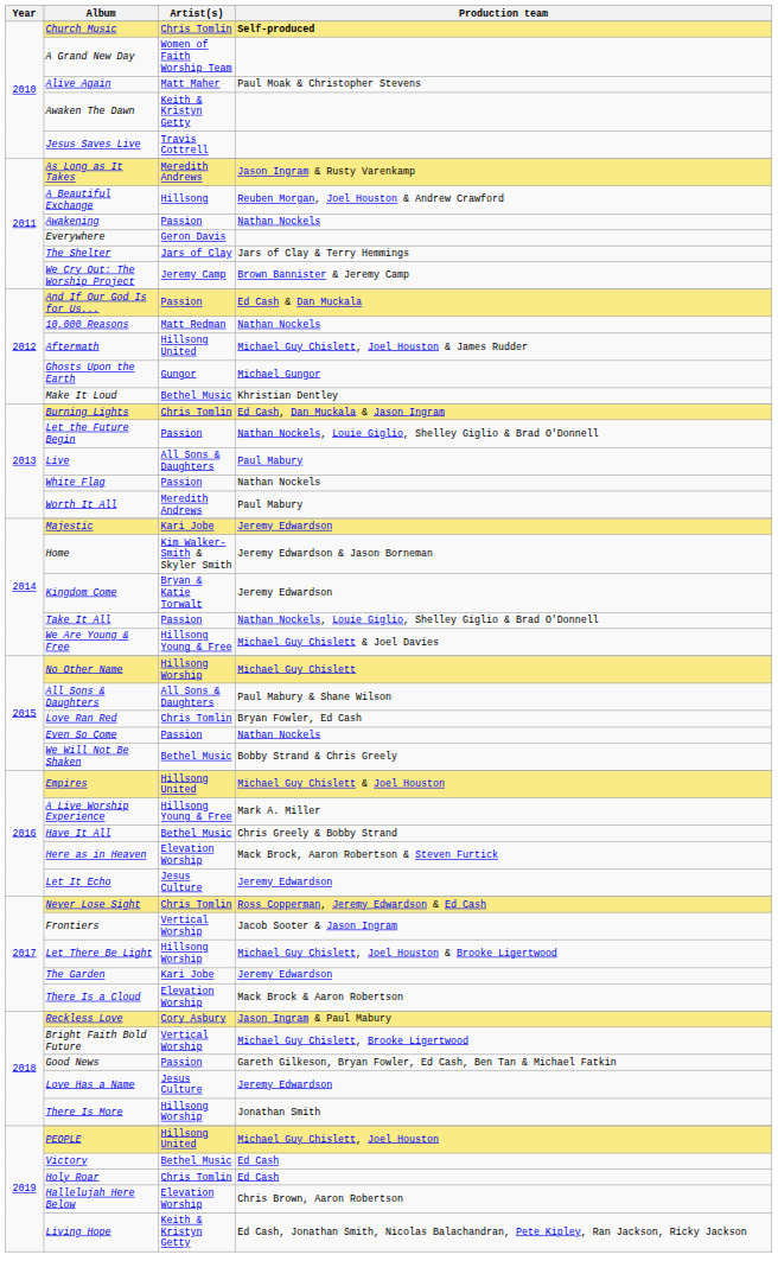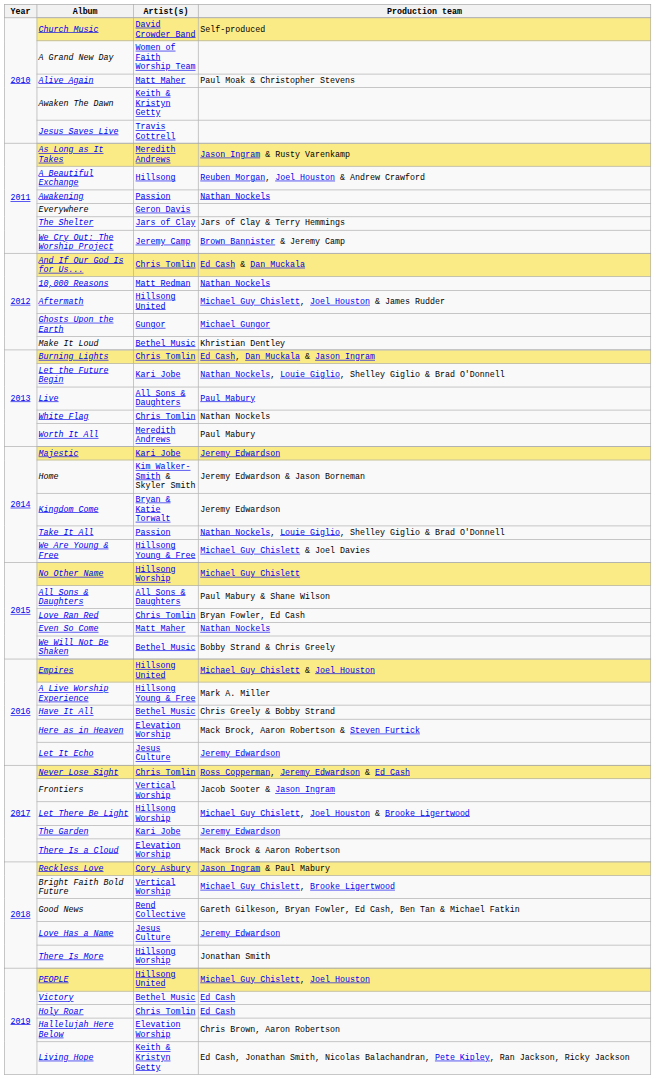 <table class="wikitable" style="width:80%">
 <tr bgcolor="#bebebe">
 <th width="5%">Year</th>
 <th width="15%">Album</th>
 <th width="10%">Artist(s)</th>
 <th width="70%">Production team</th>
 </tr>
 <tr>
 <td rowspan="6" style="text-align:center;"><a href='#'>2010</a></td>
 </tr>
 <tr style="background:#FAEB86;">
 <td><em><a href='#'>Church Music</a></em></td>
-<td><a href='#'>Chris Tomlin</a></td>
-<td><strong>Self-produced</strong></td>
+<td><a href='#'>David Crowder Band</a></td>
+<td>Self-produced</td>
 </tr>
 <tr>
 <td><em>A Grand New Day</em></td>
 <td><a href='#'>Women of Faith Worship Team</a></td>
 <td></td>
 </tr>
 <tr>
 <td><em><a href='#'>Alive Again</a></em></td>
 <td><a href='#'>Matt Maher</a></td>
 <td>Paul Moak & Christopher Stevens</td>
 </tr>
 <tr>
 <td><em>Awaken The Dawn</em></td>
 <td><a href='#'>Keith & Kristyn Getty</a></td>
 <td></td>
 </tr>
 <tr>
 <td><em><a href='#'>Jesus Saves Live</a></em></td>
 <td><a href='#'>Travis Cottrell</a></td>
 <td></td>
 </tr>
 <tr>
 <td rowspan="7" style="text-align:center;"><a href='#'>2011</a></td>
 </tr>
 <tr style="background:#FAEB86;">
 <td><em><a href='#'>As Long as It Takes</a></em></td>
 <td><a href='#'>Meredith Andrews</a></td>
 <td><a href='#'>Jason Ingram</a> & Rusty Varenkamp</td>
 </tr>
 <tr>
 <td><em><a href='#'>A Beautiful Exchange</a></em></td>
 <td><a href='#'>Hillsong</a></td>
 <td><a href='#'>Reuben Morgan</a>, <a href='#'>Joel Houston</a> & Andrew Crawford</td>
 </tr>
 <tr>
 <td><em><a href='#'>Awakening</a></em></td>
 <td><a href='#'>Passion</a></td>
 <td><a href='#'>Nathan Nockels</a></td>
 </tr>
 <tr>
 <td><em>Everywhere</em></td>
 <td><a href='#'>Geron Davis</a></td>
 <td></td>
 </tr>
 <tr>
 <td><em><a href='#'>The Shelter</a></em></td>
 <td><a href='#'>Jars of Clay</a></td>
 <td>Jars of Clay & Terry Hemmings</td>
 </tr>
 <tr>
 <td><em><a href='#'>We Cry Out: The Worship Project</a></em></td>
 <td><a href='#'>Jeremy Camp</a></td>
 <td><a href='#'>Brown Bannister</a> & Jeremy Camp</td>
 </tr>
 <tr>
 <td rowspan="6" style="text-align:center;"><a href='#'>2012</a></td>
 </tr>
 <tr style="background:#FAEB86;">
 <td><em><a href='#'>And If Our God Is for Us...</a></em></td>
-<td><a href='#'>Passion</a></td>
+<td><a href='#'>Chris Tomlin</a></td>
 <td><a href='#'>Ed Cash</a> & <a href='#'>Dan Muckala</a></td>
 </tr>
 <tr>
 <td><em><a href='#'>10,000 Reasons</a></em></td>
 <td><a href='#'>Matt Redman</a></td>
 <td><a href='#'>Nathan Nockels</a></td>
 </tr>
 <tr>
 <td><em><a href='#'>Aftermath</a></em></td>
 <td><a href='#'>Hillsong United</a></td>
 <td><a href='#'>Michael Guy Chislett</a>, <a href='#'>Joel Houston</a> & James Rudder</td>
 </tr>
 <tr>
 <td><em><a href='#'>Ghosts Upon the Earth</a></em></td>
 <td><a href='#'>Gungor</a></td>
 <td><a href='#'>Michael Gungor</a></td>
 </tr>
 <tr>
 <td><em>Make It Loud</em></td>
 <td><a href='#'>Bethel Music</a></td>
 <td>Khristian Dentley</td>
 </tr>
 <tr>
 <td rowspan="6" style="text-align:center;"><a href='#'>2013</a></td>
 </tr>
 <tr style="background:#FAEB86;">
 <td><em><a href='#'>Burning Lights</a></em></td>
 <td><a href='#'>Chris Tomlin</a></td>
 <td><a href='#'>Ed Cash</a>, <a href='#'>Dan Muckala</a> & <a href='#'>Jason Ingram</a></td>
 </tr>
 <tr>
 <td><em><a href='#'>Let the Future Begin</a></em></td>
-<td><a href='#'>Passion</a></td>
+<td><a href='#'>Kari Jobe</a></td>
 <td><a href='#'>Nathan Nockels</a>, <a href='#'>Louie Giglio</a>, Shelley Giglio & Brad O'Donnell</td>
 </tr>
 <tr>
 <td><em><a href='#'>Live</a></em></td>
 <td><a href='#'>All Sons & Daughters</a></td>
 <td><a href='#'>Paul Mabury</a></td>
 </tr>
 <tr>
 <td><em><a href='#'>White Flag</a></em></td>
-<td><a href='#'>Passion</a></td>
+<td><a href='#'>Chris Tomlin</a></td>
 <td>Nathan Nockels</td>
 </tr>
 <tr>
 <td><em><a href='#'>Worth It All</a></em></td>
 <td><a href='#'>Meredith Andrews</a></td>
 <td>Paul Mabury</td>
 </tr>
 <tr>
 <td rowspan="6" style="text-align:center;"><a href='#'>2014</a></td>
 </tr>
 <tr style="background:#FAEB86;">
 <td><em><a href='#'>Majestic</a></em></td>
 <td><a href='#'>Kari Jobe</a></td>
 <td><a href='#'>Jeremy Edwardson</a></td>
 </tr>
 <tr>
 <td><em>Home</em></td>
 <td><a href='#'>Kim Walker-Smith</a> & Skyler Smith</td>
 <td>Jeremy Edwardson & Jason Borneman</td>
 </tr>
 <tr>
 <td><em><a href='#'>Kingdom Come</a></em></td>
 <td><a href='#'>Bryan & Katie Torwalt</a></td>
 <td>Jeremy Edwardson</td>
 </tr>
 <tr>
 <td><em><a href='#'>Take It All</a></em></td>
 <td><a href='#'>Passion</a></td>
 <td><a href='#'>Nathan Nockels</a>, <a href='#'>Louie Giglio</a>, Shelley Giglio & Brad O'Donnell</td>
 </tr>
 <tr>
 <td><em><a href='#'>We Are Young & Free</a></em></td>
 <td><a href='#'>Hillsong Young & Free</a></td>
 <td><a href='#'>Michael Guy Chislett</a> & Joel Davies</td>
 </tr>
 <tr>
 <td rowspan="6" style="text-align:center;"><a href='#'>2015</a></td>
 </tr>
 <tr style="background:#FAEB86;">
 <td><em><a href='#'>No Other Name</a></em></td>
 <td><a href='#'>Hillsong Worship</a></td>
 <td><a href='#'>Michael Guy Chislett</a></td>
 </tr>
 <tr>
 <td><em><a href='#'>All Sons & Daughters</a></em></td>
 <td><a href='#'>All Sons & Daughters</a></td>
 <td>Paul Mabury & Shane Wilson</td>
 </tr>
 <tr>
 <td><em><a href='#'>Love Ran Red</a></em></td>
 <td><a href='#'>Chris Tomlin</a></td>
 <td>Bryan Fowler, Ed Cash</td>
 </tr>
 <tr>
 <td><em><a href='#'>Even So Come</a></em></td>
-<td><a href='#'>Passion</a></td>
+<td><a href='#'>Matt Maher</a></td>
 <td><a href='#'>Nathan Nockels</a></td>
 </tr>
 <tr>
 <td><em><a href='#'>We Will Not Be Shaken</a></em></td>
 <td><a href='#'>Bethel Music</a></td>
 <td>Bobby Strand & Chris Greely</td>
 </tr>
 <tr>
 <td rowspan="6" style="text-align:center;"><a href='#'>2016</a><br></td>
 </tr>
 <tr style="background:#FAEB86;">
 <td><em><a href='#'>Empires</a></em></td>
 <td><a href='#'>Hillsong United</a></td>
 <td><a href='#'>Michael Guy Chislett</a> & <a href='#'>Joel Houston</a></td>
 </tr>
 <tr>
 <td><em><a href='#'>A Live Worship Experience</a></em></td>
 <td><a href='#'>Hillsong Young & Free</a></td>
 <td>Mark A. Miller</td>
 </tr>
 <tr>
 <td><em><a href='#'>Have It All</a></em></td>
 <td><a href='#'>Bethel Music</a></td>
 <td>Chris Greely & Bobby Strand</td>
 </tr>
 <tr>
 <td><em><a href='#'>Here as in Heaven</a></em></td>
 <td><a href='#'>Elevation Worship</a></td>
 <td>Mack Brock, Aaron Robertson & <a href='#'>Steven Furtick</a></td>
 </tr>
 <tr>
 <td><em><a href='#'>Let It Echo</a></em></td>
 <td><a href='#'>Jesus Culture</a></td>
 <td><a href='#'>Jeremy Edwardson</a></td>
 </tr>
 <tr>
 <td rowspan="6" style="text-align:center;"><a href='#'>2017</a><br></td>
 </tr>
 <tr style="background:#FAEB86;">
 <td><em><a href='#'>Never Lose Sight</a></em></td>
 <td><a href='#'>Chris Tomlin</a></td>
 <td><a href='#'>Ross Copperman</a>, <a href='#'>Jeremy Edwardson</a> & <a href='#'>Ed Cash</a></td>
 </tr>
 <tr>
 <td><em>Frontiers</em></td>
 <td><a href='#'>Vertical Worship</a></td>
 <td>Jacob Sooter & <a href='#'>Jason Ingram</a></td>
 </tr>
 <tr>
 <td><em><a href='#'>Let There Be Light</a></em></td>
 <td><a href='#'>Hillsong Worship</a></td>
 <td><a href='#'>Michael Guy Chislett</a>, <a href='#'>Joel Houston</a> & <a href='#'>Brooke Ligertwood</a></td>
 </tr>
 <tr>
 <td><em><a href='#'>The Garden</a></em></td>
 <td><a href='#'>Kari Jobe</a></td>
 <td><a href='#'>Jeremy Edwardson</a></td>
 </tr>
 <tr>
 <td><em><a href='#'>There Is a Cloud</a></em></td>
 <td><a href='#'>Elevation Worship</a></td>
 <td>Mack Brock & Aaron Robertson</td>
 </tr>
 <tr>
 <td rowspan="6" style="text-align:center;"><a href='#'>2018</a><br></td>
 </tr>
 <tr style="background:#FAEB86;">
 <td><em><a href='#'>Reckless Love</a></em></td>
 <td><a href='#'>Cory Asbury</a></td>
 <td><a href='#'>Jason Ingram</a> & Paul Mabury</td>
 </tr>
 <tr>
 <td><em>Bright Faith Bold Future</em></td>
 <td><a href='#'>Vertical Worship</a></td>
 <td><a href='#'>Michael Guy Chislett</a>, <a href='#'>Brooke Ligertwood</a></td>
 </tr>
 <tr>
 <td><em>Good News</em></td>
-<td><a href='#'>Passion</a></td>
+<td><a href='#'>Rend Collective</a></td>
 <td>Gareth Gilkeson, Bryan Fowler, Ed Cash, Ben Tan & Michael Fatkin</td>
 </tr>
 <tr>
 <td><em><a href='#'>Love Has a Name</a></em></td>
 <td><a href='#'>Jesus Culture</a></td>
 <td><a href='#'>Jeremy Edwardson</a></td>
 </tr>
 <tr>
 <td><em><a href='#'>There Is More</a></em></td>
 <td><a href='#'>Hillsong Worship</a></td>
 <td>Jonathan Smith</td>
 </tr>
 <tr>
 <td rowspan="6" style="text-align:center;"><a href='#'>2019</a></td>
 </tr>
 <tr style="background:#FAEB86;">
 <td><em><a href='#'>PEOPLE</a></em></td>
 <td><a href='#'>Hillsong United</a></td>
 <td><a href='#'>Michael Guy Chislett</a>, <a href='#'>Joel Houston</a></td>
 </tr>
 <tr>
 <td><em><a href='#'>Victory</a></em></td>
 <td><a href='#'>Bethel Music</a></td>
 <td><a href='#'>Ed Cash</a></td>
 </tr>
 <tr>
 <td><em><a href='#'>Holy Roar</a></em></td>
 <td><a href='#'>Chris Tomlin</a></td>
 <td><a href='#'>Ed Cash</a></td>
 </tr>
 <tr>
 <td><em><a href='#'>Hallelujah Here Below</a></em></td>
 <td><a href='#'>Elevation Worship</a></td>
 <td>Chris Brown, Aaron Robertson</td>
 </tr>
 <tr>
 <td><em><a href='#'>Living Hope</a></em></td>
 <td><a href='#'>Keith & Kristyn Getty</a></td>
 <td>Ed Cash, Jonathan Smith, Nicolas Balachandran, <a href='#'>Pete Kipley</a>, Ran Jackson, Ricky Jackson</td>
 </tr>
 </table>
